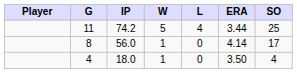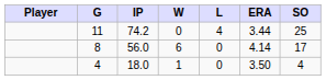 <table class="wikitable sortable">
 <tr>
 <th style="background:#ddf; width:16%;">Player</th>
 <th style="background:#ddf; width:9%;">G</th>
 <th style="background:#ddf; width:9%;">IP</th>
 <th style="background:#ddf; width:9%;">W</th>
 <th style="background:#ddf; width:9%;">L</th>
 <th style="background:#ddf; width:9%;">ERA</th>
 <th style="background:#ddf; width:9%;">SO</th>
 </tr>
 <tr style="text-align:center;">
 <td></td>
 <td>11</td>
 <td>74.2</td>
-<td>5</td>
+<td>0</td>
 <td>4</td>
 <td>3.44</td>
 <td>25</td>
 </tr>
 <tr style="text-align:center;">
 <td></td>
 <td>8</td>
 <td>56.0</td>
-<td>1</td>
+<td>6</td>
 <td>0</td>
 <td>4.14</td>
 <td>17</td>
 </tr>
 <tr style="text-align:center;">
 <td></td>
 <td>4</td>
 <td>18.0</td>
 <td>1</td>
 <td>0</td>
 <td>3.50</td>
 <td>4</td>
 </tr>
 </table>
